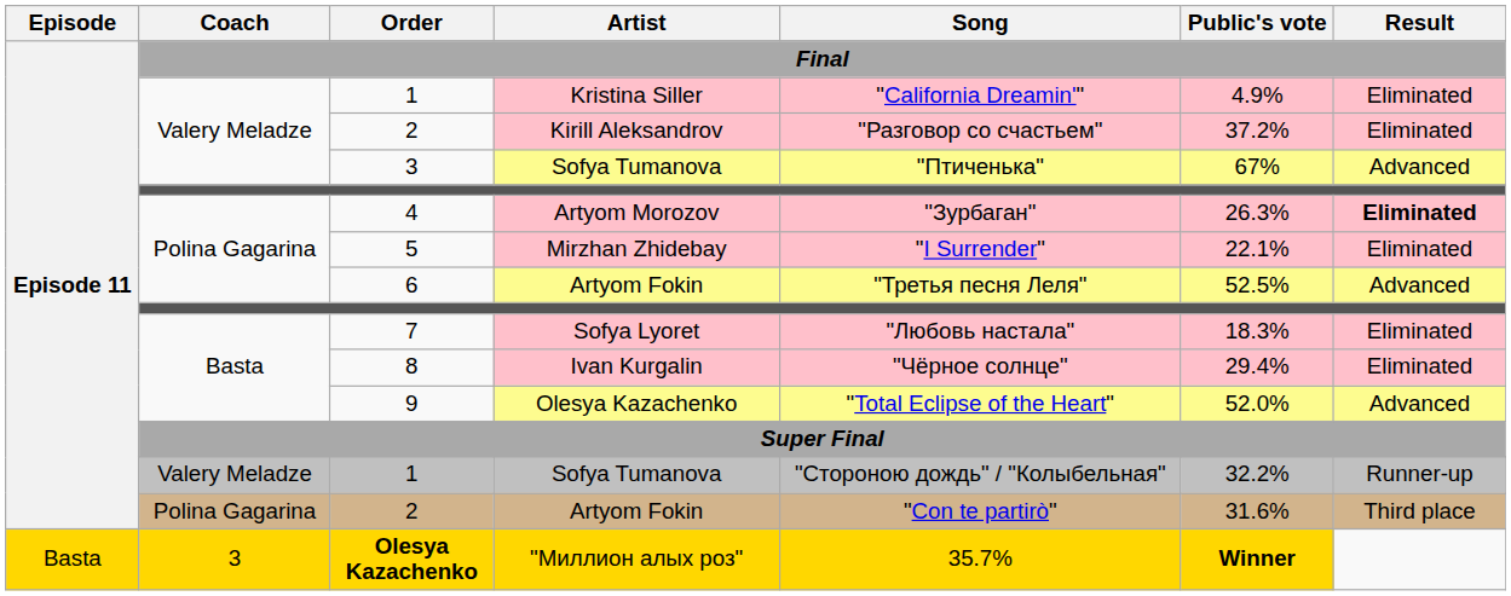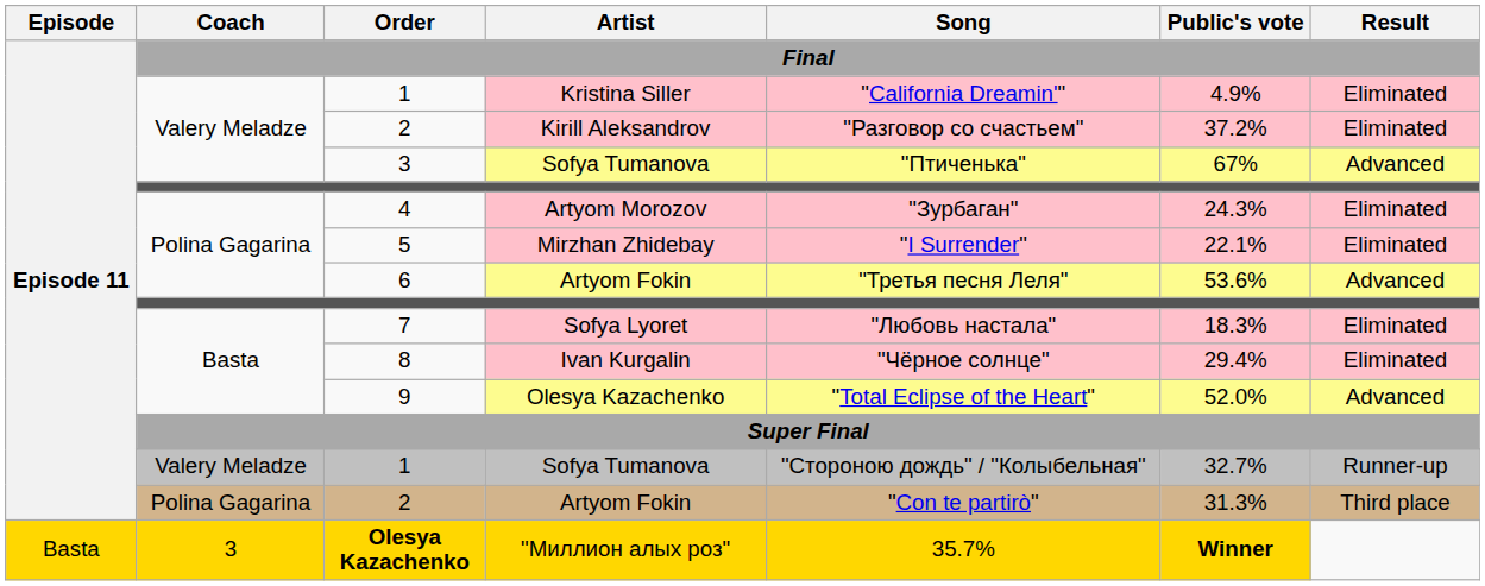 <table class="wikitable" style="text-align:center; width:120%;">
 <tr>
 <th style="width:07%;">Episode</th>
 <th style="width:10%;">Coach</th>
 <th style="width:05%;">Order</th>
 <th style="width:15%;">Artist</th>
 <th style="width:21%;">Song</th>
 <th style="width:08%;">Public's vote</th>
 <th style="width:09%;">Result</th>
 </tr>
 <tr>
 <th rowspan=17 scope="row">Episode 11 <br> </th>
 </tr>
 <tr>
 <td colspan=6 style = "background: darkgray"><strong><em>Final</em></strong></td>
 </tr>
 <tr>
 <td rowspan=3>Valery Meladze</td>
 <td>1</td>
 <td style="background:pink;">Kristina Siller</td>
 <td style="background:pink;">"<a href='#'>California Dreamin'</a>"</td>
 <td style="background:pink;">4.9%</td>
 <td style="background:pink;">Eliminated</td>
 </tr>
 <tr>
 <td>2</td>
 <td style="background:pink;">Kirill Aleksandrov</td>
 <td style="background:pink;">"Разговор со счастьем"</td>
 <td style="background:pink;">37.2%</td>
 <td style="background:pink;">Eliminated</td>
 </tr>
 <tr>
 <td>3</td>
 <td style="background:#fdfc8f;">Sofya Tumanova</td>
 <td style="background:#fdfc8f;">"Птиченька"</td>
 <td style="background:#fdfc8f;">67%</td>
 <td style="background:#fdfc8f;">Advanced</td>
 </tr>
 <tr>
 <td colspan=6 style="background:#555555;"></td>
 </tr>
 <tr>
 <td rowspan=3>Polina Gagarina</td>
 <td>4</td>
 <td style="background:pink;">Artyom Morozov</td>
 <td style="background:pink;">"Зурбаган"</td>
-<td style="background:pink;">26.3%</td>
-<td style="background:pink;"><strong>Eliminated</strong></td>
+<td style="background:pink;">24.3%</td>
+<td style="background:pink;">Eliminated</td>
 </tr>
 <tr>
 <td>5</td>
 <td style="background:pink;">Mirzhan Zhidebay</td>
 <td style="background:pink;">"<a href='#'>I Surrender</a>"</td>
 <td style="background:pink;">22.1%</td>
 <td style="background:pink;">Eliminated</td>
 </tr>
 <tr>
 <td>6</td>
 <td style="background:#fdfc8f;">Artyom Fokin</td>
 <td style="background:#fdfc8f;">"Третья песня Леля"</td>
-<td style="background:#fdfc8f;">52.5%</td>
+<td style="background:#fdfc8f;">53.6%</td>
 <td style="background:#fdfc8f;">Advanced</td>
 </tr>
 <tr>
 <td colspan=6 style="background:#555555;"></td>
 </tr>
 <tr>
 <td rowspan=3>Basta</td>
 <td>7</td>
 <td style="background:pink;">Sofya Lyoret</td>
 <td style="background:pink;">"Любовь настала"</td>
 <td style="background:pink;">18.3%</td>
 <td style="background:pink;">Eliminated</td>
 </tr>
 <tr>
 <td>8</td>
 <td style="background:pink;">Ivan Kurgalin</td>
 <td style="background:pink;">"Чёрное солнце"</td>
 <td style="background:pink;">29.4%</td>
 <td style="background:pink;">Eliminated</td>
 </tr>
 <tr>
 <td>9</td>
 <td style="background:#fdfc8f;">Olesya Kazachenko</td>
 <td style="background:#fdfc8f;">"<a href='#'>Total Eclipse of the Heart</a>"</td>
 <td style="background:#fdfc8f;">52.0%</td>
 <td style="background:#fdfc8f;">Advanced</td>
 </tr>
 <tr>
 <td colspan = 6 style = "background: darkgray"><strong><em>Super Final</em></strong></td>
 </tr>
 <tr>
 </tr>
 <tr bgcolor="silver">
 <td>Valery Meladze</td>
 <td>1</td>
 <td>Sofya Tumanova</td>
 <td>"Стороною дождь" / "Колыбельная"</td>
-<td>32.2%</td>
+<td>32.7%</td>
 <td>Runner-up</td>
 </tr>
 <tr bgcolor="tan">
 <td>Polina Gagarina</td>
 <td>2</td>
 <td>Artyom Fokin</td>
 <td>"<a href='#'>Con te partirò</a>"</td>
-<td>31.6%</td>
+<td>31.3%</td>
 <td>Third place</td>
 </tr>
 <tr bgcolor="gold">
 <td>Basta</td>
 <td>3</td>
 <td><strong>Olesya Kazachenko</strong></td>
 <td>"Миллион алых роз"</td>
 <td>35.7%</td>
 <td><strong>Winner</strong></td>
 </tr>
 </table>
